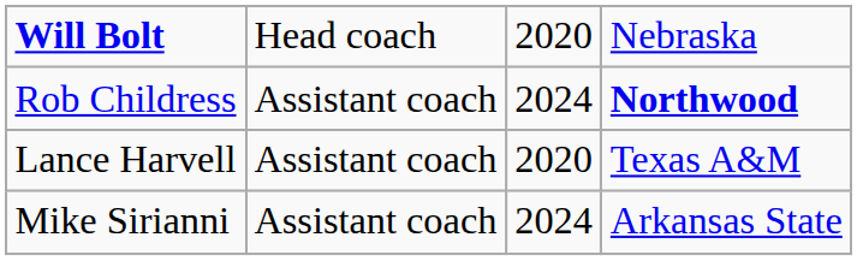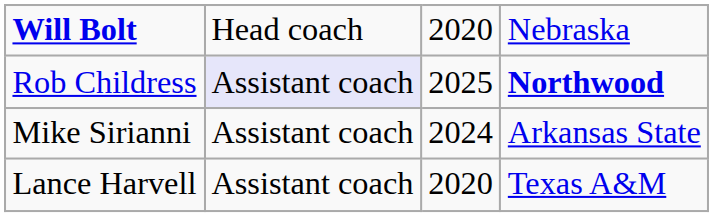 <table class=wikitable>
 <tr>
 <td><strong><a href='#'>Will Bolt</a></strong></td>
 <td>Head coach</td>
 <td>2020</td>
 <td><a href='#'>Nebraska</a></td>
 </tr>
 <tr>
 <td><a href='#'>Rob Childress</a></td>
+<td style="background: lavender;">Assistant coach</td>
+<td>2025</td>
+<td><strong><a href='#'>Northwood</a></strong></td>
+</tr>
+<tr>
+<td>Mike Sirianni</td>
 <td>Assistant coach</td>
 <td>2024</td>
-<td><strong><a href='#'>Northwood</a></strong></td>
+<td><a href='#'>Arkansas State</a></td>
 </tr>
 <tr>
 <td>Lance Harvell</td>
 <td>Assistant coach</td>
 <td>2020</td>
 <td><a href='#'>Texas A&M</a></td>
 </tr>
-<tr>
-<td>Mike Sirianni</td>
-<td>Assistant coach</td>
-<td>2024</td>
-<td><a href='#'>Arkansas State</a></td>
-</tr>
 </table>
